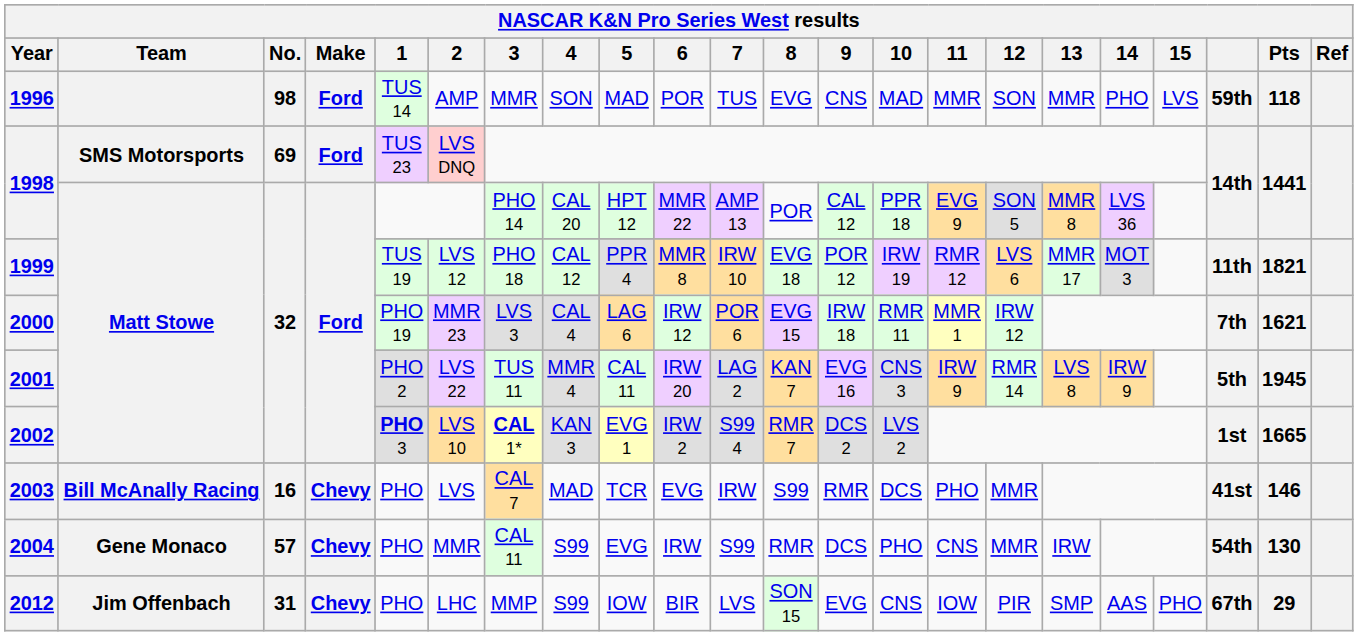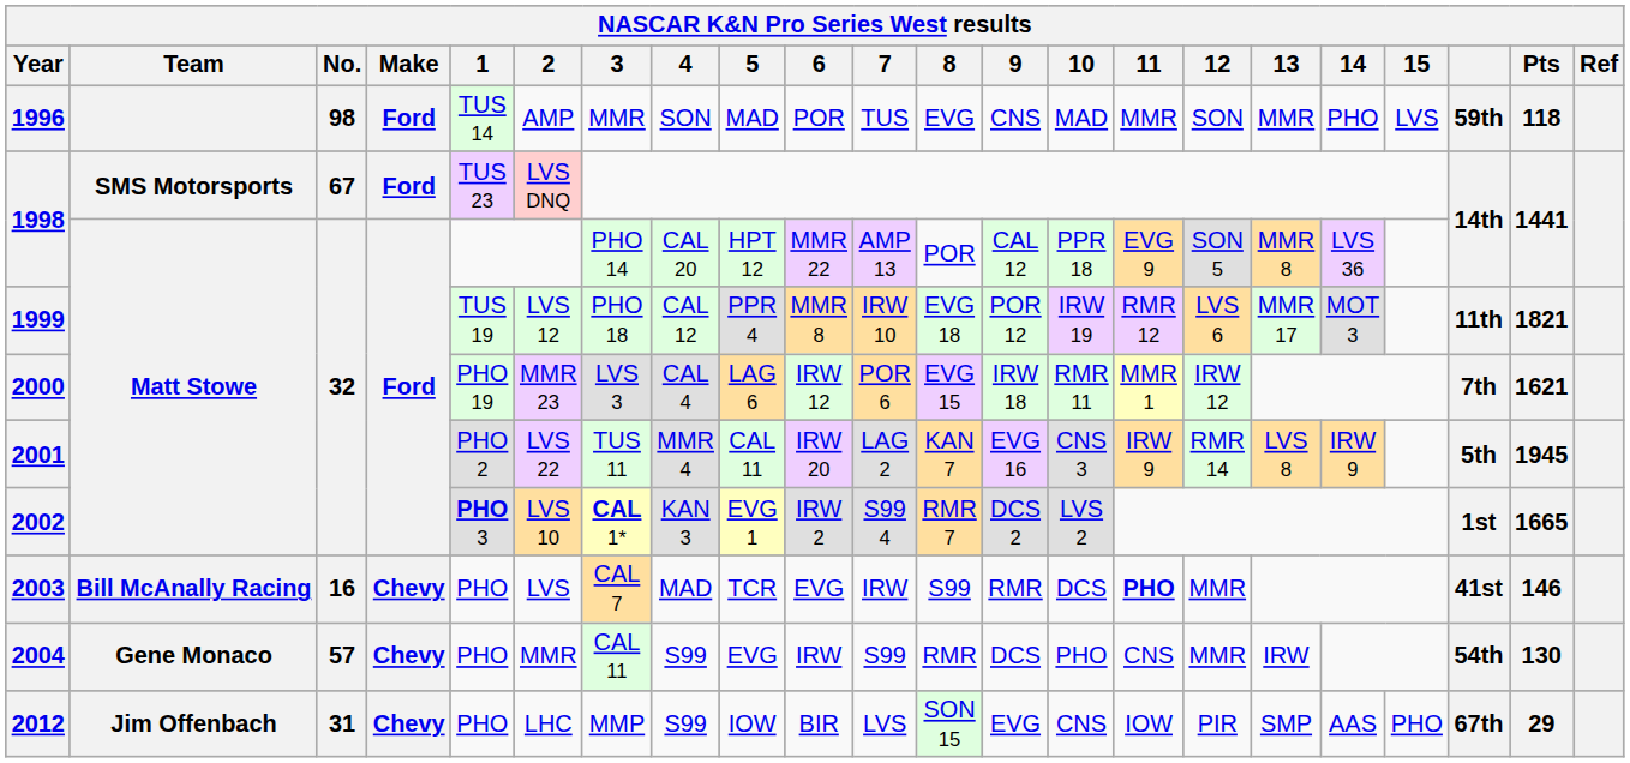 <table class="wikitable" style="text-align:center; font-size:75%">
 <tr>
 <th colspan=23><a href='#'>NASCAR K&N Pro Series West</a> results</th>
 </tr>
 <tr>
 <th>Year</th>
 <th>Team</th>
 <th>No.</th>
 <th>Make</th>
 <th>1</th>
 <th>2</th>
 <th>3</th>
 <th>4</th>
 <th>5</th>
 <th>6</th>
 <th>7</th>
 <th>8</th>
 <th>9</th>
 <th>10</th>
 <th>11</th>
 <th>12</th>
 <th>13</th>
 <th>14</th>
 <th>15</th>
 <th></th>
 <th>Pts</th>
 <th>Ref</th>
 </tr>
 <tr>
 <th><a href='#'>1996</a></th>
 <th></th>
 <th>98</th>
 <th><a href='#'>Ford</a></th>
 <td style="background:#DFFFDF;"><a href='#'>TUS</a><br><small>14</small></td>
 <td><a href='#'>AMP</a></td>
 <td><a href='#'>MMR</a></td>
 <td><a href='#'>SON</a></td>
 <td><a href='#'>MAD</a></td>
 <td><a href='#'>POR</a></td>
 <td><a href='#'>TUS</a></td>
 <td><a href='#'>EVG</a></td>
 <td><a href='#'>CNS</a></td>
 <td><a href='#'>MAD</a></td>
 <td><a href='#'>MMR</a></td>
 <td><a href='#'>SON</a></td>
 <td><a href='#'>MMR</a></td>
 <td><a href='#'>PHO</a></td>
 <td><a href='#'>LVS</a></td>
 <th>59th</th>
 <th>118</th>
 <th></th>
 </tr>
 <tr>
 <th rowspan=2><a href='#'>1998</a></th>
 <th>SMS Motorsports</th>
-<th>69</th>
+<th>67</th>
 <th><a href='#'>Ford</a></th>
 <td style="background:#EFCFFF;"><a href='#'>TUS</a><br><small>23</small></td>
 <td style="background:#FFCFCF;"><a href='#'>LVS</a><br><small>DNQ</small></td>
 <td colspan=13></td>
 <th rowspan=2>14th</th>
 <th rowspan=2>1441</th>
 <th rowspan=2></th>
 </tr>
 <tr>
 <th rowspan=5><a href='#'>Matt Stowe</a></th>
 <th rowspan=5>32</th>
 <th rowspan=5><a href='#'>Ford</a></th>
 <td colspan=2></td>
 <td style="background:#DFFFDF;"><a href='#'>PHO</a><br><small>14</small></td>
 <td style="background:#DFFFDF;"><a href='#'>CAL</a><br><small>20</small></td>
 <td style="background:#DFFFDF;"><a href='#'>HPT</a><br><small>12</small></td>
 <td style="background:#EFCFFF;"><a href='#'>MMR</a><br><small>22</small></td>
 <td style="background:#EFCFFF;"><a href='#'>AMP</a><br><small>13</small></td>
 <td><a href='#'>POR</a></td>
 <td style="background:#DFFFDF;"><a href='#'>CAL</a><br><small>12</small></td>
 <td style="background:#DFFFDF;"><a href='#'>PPR</a><br><small>18</small></td>
 <td style="background:#FFDF9F;"><a href='#'>EVG</a><br><small>9</small></td>
 <td style="background:#DFDFDF;"><a href='#'>SON</a><br><small>5</small></td>
 <td style="background:#FFDF9F;"><a href='#'>MMR</a><br><small>8</small></td>
 <td style="background:#EFCFFF;"><a href='#'>LVS</a><br><small>36</small></td>
 <td></td>
 </tr>
 <tr>
 <th><a href='#'>1999</a></th>
 <td style="background:#DFFFDF;"><a href='#'>TUS</a><br><small>19</small></td>
 <td style="background:#DFFFDF;"><a href='#'>LVS</a><br><small>12</small></td>
 <td style="background:#DFFFDF;"><a href='#'>PHO</a><br><small>18</small></td>
 <td style="background:#DFFFDF;"><a href='#'>CAL</a><br><small>12</small></td>
 <td style="background:#DFDFDF;"><a href='#'>PPR</a><br><small>4</small></td>
 <td style="background:#FFDF9F;"><a href='#'>MMR</a><br><small>8</small></td>
 <td style="background:#FFDF9F;"><a href='#'>IRW</a><br><small>10</small></td>
 <td style="background:#DFFFDF;"><a href='#'>EVG</a><br><small>18</small></td>
 <td style="background:#DFFFDF;"><a href='#'>POR</a><br><small>12</small></td>
 <td style="background:#EFCFFF;"><a href='#'>IRW</a><br><small>19</small></td>
 <td style="background:#EFCFFF;"><a href='#'>RMR</a><br><small>12</small></td>
 <td style="background:#FFDF9F;"><a href='#'>LVS</a><br><small>6</small></td>
 <td style="background:#DFFFDF;"><a href='#'>MMR</a><br><small>17</small></td>
 <td style="background:#DFDFDF;"><a href='#'>MOT</a><br><small>3</small></td>
 <td></td>
 <th>11th</th>
 <th>1821</th>
 <th></th>
 </tr>
 <tr>
 <th><a href='#'>2000</a></th>
 <td style="background:#DFFFDF;"><a href='#'>PHO</a><br><small>19</small></td>
 <td style="background:#EFCFFF;"><a href='#'>MMR</a><br><small>23</small></td>
 <td style="background:#DFDFDF;"><a href='#'>LVS</a><br><small>3</small></td>
 <td style="background:#DFDFDF;"><a href='#'>CAL</a><br><small>4</small></td>
 <td style="background:#FFDF9F;"><a href='#'>LAG</a><br><small>6</small></td>
 <td style="background:#DFFFDF;"><a href='#'>IRW</a><br><small>12</small></td>
 <td style="background:#FFDF9F;"><a href='#'>POR</a><br><small>6</small></td>
 <td style="background:#EFCFFF;"><a href='#'>EVG</a><br><small>15</small></td>
 <td style="background:#DFFFDF;"><a href='#'>IRW</a><br><small>18</small></td>
 <td style="background:#DFFFDF;"><a href='#'>RMR</a><br><small>11</small></td>
 <td style="background:#FFFFBF;"><a href='#'>MMR</a><br><small>1</small></td>
 <td style="background:#DFFFDF;"><a href='#'>IRW</a><br><small>12</small></td>
 <td colspan=3></td>
 <th>7th</th>
 <th>1621</th>
 <th></th>
 </tr>
 <tr>
 <th><a href='#'>2001</a></th>
 <td style="background:#DFDFDF;"><a href='#'>PHO</a><br><small>2</small></td>
 <td style="background:#EFCFFF;"><a href='#'>LVS</a><br><small>22</small></td>
 <td style="background:#DFFFDF;"><a href='#'>TUS</a><br><small>11</small></td>
 <td style="background:#DFDFDF;"><a href='#'>MMR</a><br><small>4</small></td>
 <td style="background:#DFFFDF;"><a href='#'>CAL</a><br><small>11</small></td>
 <td style="background:#EFCFFF;"><a href='#'>IRW</a><br><small>20</small></td>
 <td style="background:#DFDFDF;"><a href='#'>LAG</a><br><small>2</small></td>
 <td style="background:#FFDF9F;"><a href='#'>KAN</a><br><small>7</small></td>
 <td style="background:#EFCFFF;"><a href='#'>EVG</a><br><small>16</small></td>
 <td style="background:#DFDFDF;"><a href='#'>CNS</a><br><small>3</small></td>
 <td style="background:#FFDF9F;"><a href='#'>IRW</a><br><small>9</small></td>
 <td style="background:#DFFFDF;"><a href='#'>RMR</a><br><small>14</small></td>
 <td style="background:#FFDF9F;"><a href='#'>LVS</a><br><small>8</small></td>
 <td style="background:#FFDF9F;"><a href='#'>IRW</a><br><small>9</small></td>
 <td></td>
 <th>5th</th>
 <th>1945</th>
 <th></th>
 </tr>
 <tr>
 <th><a href='#'>2002</a></th>
 <td style="background:#DFDFDF;"><strong><a href='#'>PHO</a></strong><br><small>3</small></td>
 <td style="background:#FFDF9F;"><a href='#'>LVS</a><br><small>10</small></td>
 <td style="background:#FFFFBF;"><strong><a href='#'>CAL</a></strong><br><small>1*</small></td>
 <td style="background:#DFDFDF;"><a href='#'>KAN</a><br><small>3</small></td>
 <td style="background:#FFFFBF;"><a href='#'>EVG</a><br><small>1</small></td>
 <td style="background:#DFDFDF;"><a href='#'>IRW</a><br><small>2</small></td>
 <td style="background:#DFDFDF;"><a href='#'>S99</a><br><small>4</small></td>
 <td style="background:#FFDF9F;"><a href='#'>RMR</a><br><small>7</small></td>
 <td style="background:#DFDFDF;"><a href='#'>DCS</a><br><small>2</small></td>
 <td style="background:#DFDFDF;"><a href='#'>LVS</a><br><small>2</small></td>
 <td colspan=5></td>
 <th>1st</th>
 <th>1665</th>
 <th></th>
 </tr>
 <tr>
 <th><a href='#'>2003</a></th>
 <th><a href='#'>Bill McAnally Racing</a></th>
 <th>16</th>
 <th><a href='#'>Chevy</a></th>
 <td><a href='#'>PHO</a></td>
 <td><a href='#'>LVS</a></td>
 <td style="background:#FFDF9F;"><a href='#'>CAL</a><br><small>7</small></td>
 <td><a href='#'>MAD</a></td>
 <td><a href='#'>TCR</a></td>
 <td><a href='#'>EVG</a></td>
 <td><a href='#'>IRW</a></td>
 <td><a href='#'>S99</a></td>
 <td><a href='#'>RMR</a></td>
 <td><a href='#'>DCS</a></td>
-<td><a href='#'>PHO</a></td>
+<td><strong><a href='#'>PHO</a></strong></td>
 <td><a href='#'>MMR</a></td>
 <td colspan=3></td>
 <th>41st</th>
 <th>146</th>
 <th></th>
 </tr>
 <tr>
 <th><a href='#'>2004</a></th>
 <th>Gene Monaco</th>
 <th>57</th>
 <th><a href='#'>Chevy</a></th>
 <td><a href='#'>PHO</a></td>
 <td><a href='#'>MMR</a></td>
 <td style="background:#DFFFDF;"><a href='#'>CAL</a><br><small>11</small></td>
 <td><a href='#'>S99</a></td>
 <td><a href='#'>EVG</a></td>
 <td><a href='#'>IRW</a></td>
 <td><a href='#'>S99</a></td>
 <td><a href='#'>RMR</a></td>
 <td><a href='#'>DCS</a></td>
 <td><a href='#'>PHO</a></td>
 <td><a href='#'>CNS</a></td>
 <td><a href='#'>MMR</a></td>
 <td><a href='#'>IRW</a></td>
 <td colspan=2></td>
 <th>54th</th>
 <th>130</th>
 <th></th>
 </tr>
 <tr>
 <th><a href='#'>2012</a></th>
 <th>Jim Offenbach</th>
 <th>31</th>
 <th><a href='#'>Chevy</a></th>
 <td><a href='#'>PHO</a></td>
 <td><a href='#'>LHC</a></td>
 <td><a href='#'>MMP</a></td>
 <td><a href='#'>S99</a></td>
 <td><a href='#'>IOW</a></td>
 <td><a href='#'>BIR</a></td>
 <td><a href='#'>LVS</a></td>
 <td style="background:#DFFFDF;"><a href='#'>SON</a><br><small>15</small></td>
 <td><a href='#'>EVG</a></td>
 <td><a href='#'>CNS</a></td>
 <td><a href='#'>IOW</a></td>
 <td><a href='#'>PIR</a></td>
 <td><a href='#'>SMP</a></td>
 <td><a href='#'>AAS</a></td>
 <td><a href='#'>PHO</a></td>
 <th>67th</th>
 <th>29</th>
 <th></th>
 </tr>
 </table>
